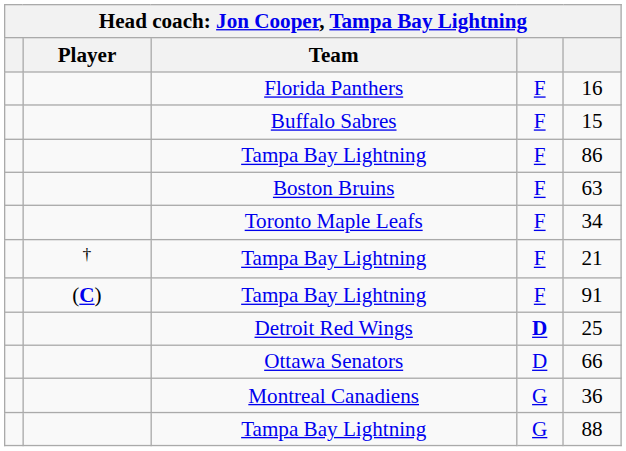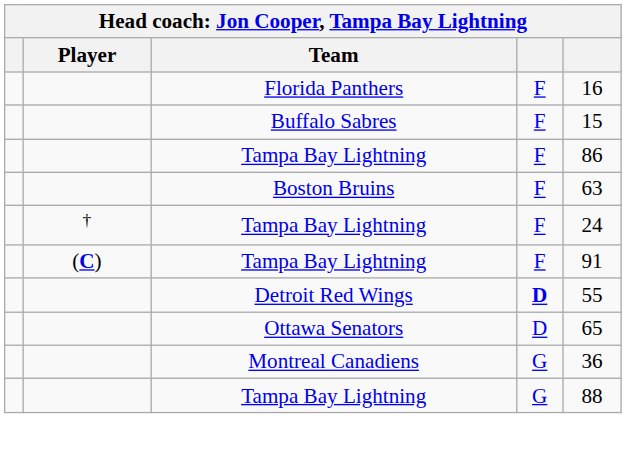 <table class="wikitable sortable"  style="text-align:center; width:75%;">
 <tr>
 <th colspan=5>Head coach:  <a href='#'>Jon Cooper</a>, <a href='#'>Tampa Bay Lightning</a></th>
 </tr>
 <tr>
 <th></th>
 <th>Player</th>
 <th>Team</th>
 <th></th>
 <th></th>
 </tr>
 <tr>
 <td></td>
 <td></td>
 <td><a href='#'>Florida Panthers</a></td>
 <td><a href='#'>F</a></td>
 <td>16</td>
 </tr>
 <tr>
 <td></td>
 <td></td>
 <td><a href='#'>Buffalo Sabres</a></td>
 <td><a href='#'>F</a></td>
 <td>15</td>
 </tr>
 <tr>
 <td></td>
 <td></td>
 <td><a href='#'>Tampa Bay Lightning</a></td>
 <td><a href='#'>F</a></td>
 <td>86</td>
 </tr>
 <tr>
 <td></td>
 <td></td>
 <td><a href='#'>Boston Bruins</a></td>
 <td><a href='#'>F</a></td>
 <td>63</td>
 </tr>
 <tr>
 <td></td>
-<td></td>
-<td><a href='#'>Toronto Maple Leafs</a></td>
-<td><a href='#'>F</a></td>
-<td>34</td>
-</tr>
-<tr>
-<td></td>
 <td><sup>†</sup></td>
 <td><a href='#'>Tampa Bay Lightning</a></td>
 <td><a href='#'>F</a></td>
-<td>21</td>
+<td>24</td>
 </tr>
 <tr>
 <td></td>
 <td> (<strong><a href='#'>C</a></strong>)</td>
 <td><a href='#'>Tampa Bay Lightning</a></td>
 <td><a href='#'>F</a></td>
 <td>91</td>
 </tr>
 <tr>
 <td></td>
 <td></td>
 <td><a href='#'>Detroit Red Wings</a></td>
 <td><strong><a href='#'>D</a></strong></td>
-<td>25</td>
+<td>55</td>
 </tr>
 <tr>
 <td></td>
 <td></td>
 <td><a href='#'>Ottawa Senators</a></td>
 <td><a href='#'>D</a></td>
-<td>66</td>
+<td>65</td>
 </tr>
 <tr>
 <td></td>
 <td></td>
 <td><a href='#'>Montreal Canadiens</a></td>
 <td><a href='#'>G</a></td>
 <td>36</td>
 </tr>
 <tr>
 <td></td>
 <td></td>
 <td><a href='#'>Tampa Bay Lightning</a></td>
 <td><a href='#'>G</a></td>
 <td>88</td>
 </tr>
 </table>
